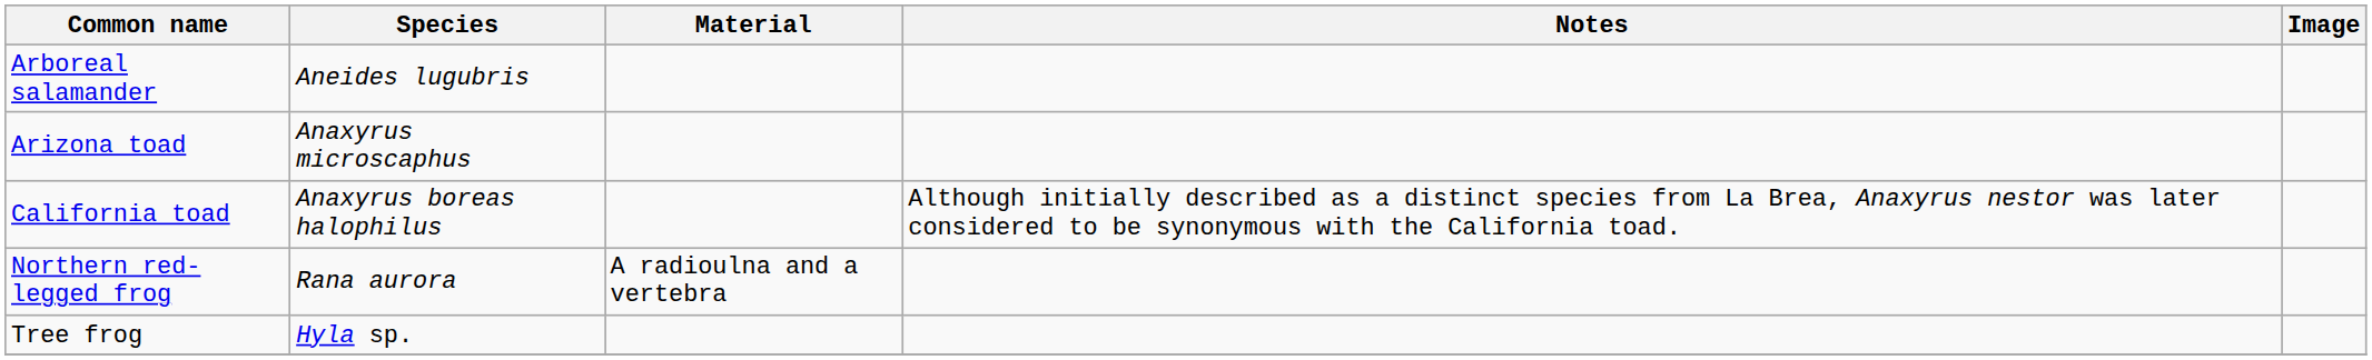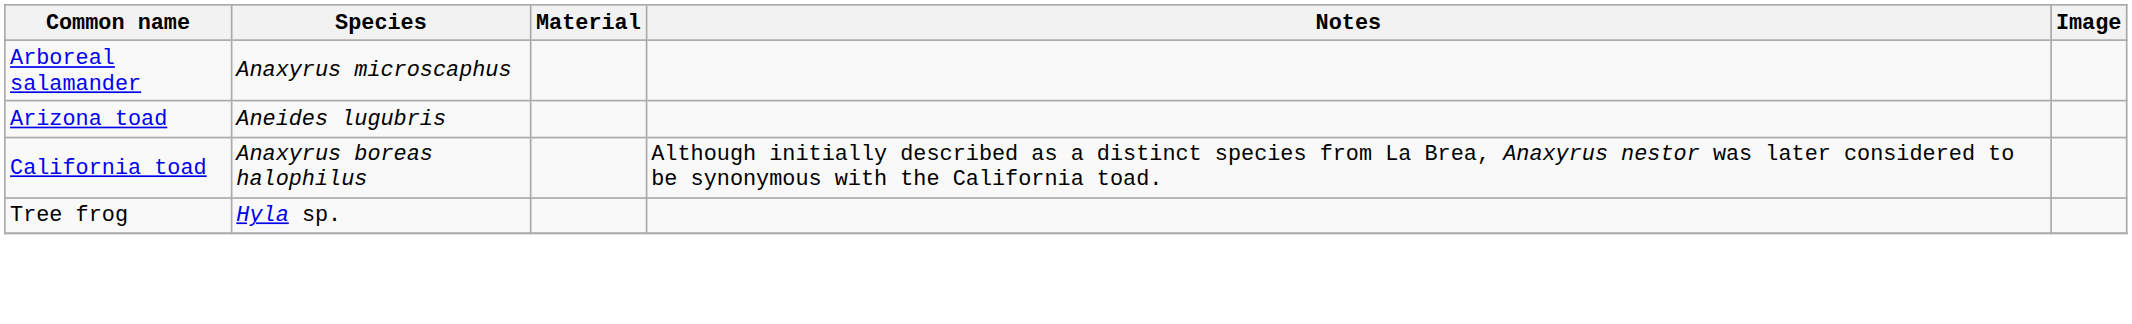 <table class="wikitable" align="center" width="100%">
 <tr>
 <th>Common name</th>
 <th>Species</th>
 <th>Material</th>
 <th>Notes</th>
 <th>Image</th>
 </tr>
 <tr>
 <td><a href='#'>Arboreal salamander</a></td>
-<td><em>Aneides lugubris</em></td>
+<td><em>Anaxyrus microscaphus</em></td>
 <td></td>
 <td></td>
 <td></td>
 </tr>
 <tr>
 <td><a href='#'>Arizona toad</a></td>
-<td><em>Anaxyrus microscaphus</em></td>
+<td><em>Aneides lugubris</em></td>
 <td></td>
 <td></td>
 <td></td>
 </tr>
 <tr>
 <td><a href='#'>California toad</a></td>
 <td><em>Anaxyrus boreas halophilus</em></td>
 <td></td>
 <td>Although initially described as a distinct species from La Brea, <em>Anaxyrus nestor</em> was later considered to be synonymous with the California toad.</td>
 <td></td>
 </tr>
 <tr>
-<td><a href='#'>Northern red-legged frog</a></td>
-<td><em>Rana aurora</em></td>
-<td>A radioulna and a vertebra</td>
-<td></td>
-<td></td>
-</tr>
-<tr>
 <td>Tree frog</td>
 <td><em><a href='#'>Hyla</a></em> sp.</td>
 <td></td>
 <td></td>
 <td></td>
 </tr>
 <tr>
 </tr>
 </table>
